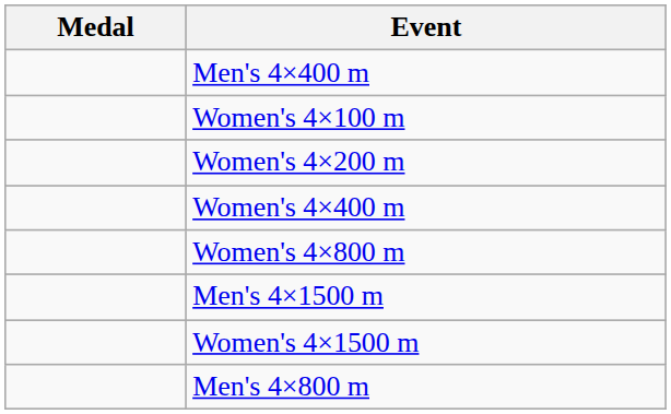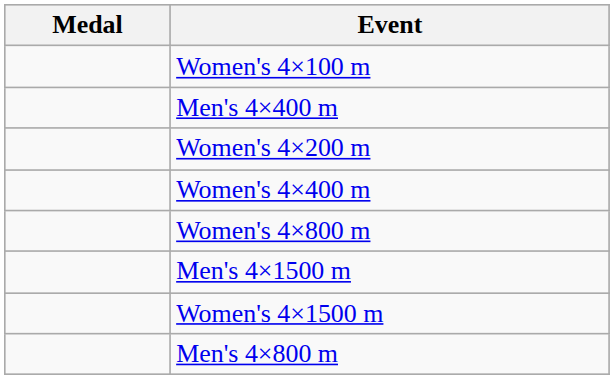 <table class="wikitable" style="width:60%; font-size:100%; text-align:left;">
 <tr>
 <th>Medal</th>
 <th>Event</th>
 </tr>
 <tr>
 <td align=center></td>
-<td><a href='#'>Men's 4×400 m</a></td>
+<td><a href='#'>Women's 4×100 m</a></td>
 </tr>
 <tr>
 <td align=center></td>
-<td><a href='#'>Women's 4×100 m</a></td>
+<td><a href='#'>Men's 4×400 m</a></td>
 </tr>
 <tr>
 <td align=center></td>
 <td><a href='#'>Women's 4×200 m</a></td>
 </tr>
 <tr>
 <td align=center></td>
 <td><a href='#'>Women's 4×400 m</a></td>
 </tr>
 <tr>
 <td align=center></td>
 <td><a href='#'>Women's 4×800 m</a></td>
 </tr>
 <tr>
 <td align=center></td>
 <td><a href='#'>Men's 4×1500 m</a></td>
 </tr>
 <tr>
 <td align=center></td>
 <td><a href='#'>Women's 4×1500 m</a></td>
 </tr>
 <tr>
 <td align=center></td>
 <td><a href='#'>Men's 4×800 m</a></td>
 </tr>
 </table>
